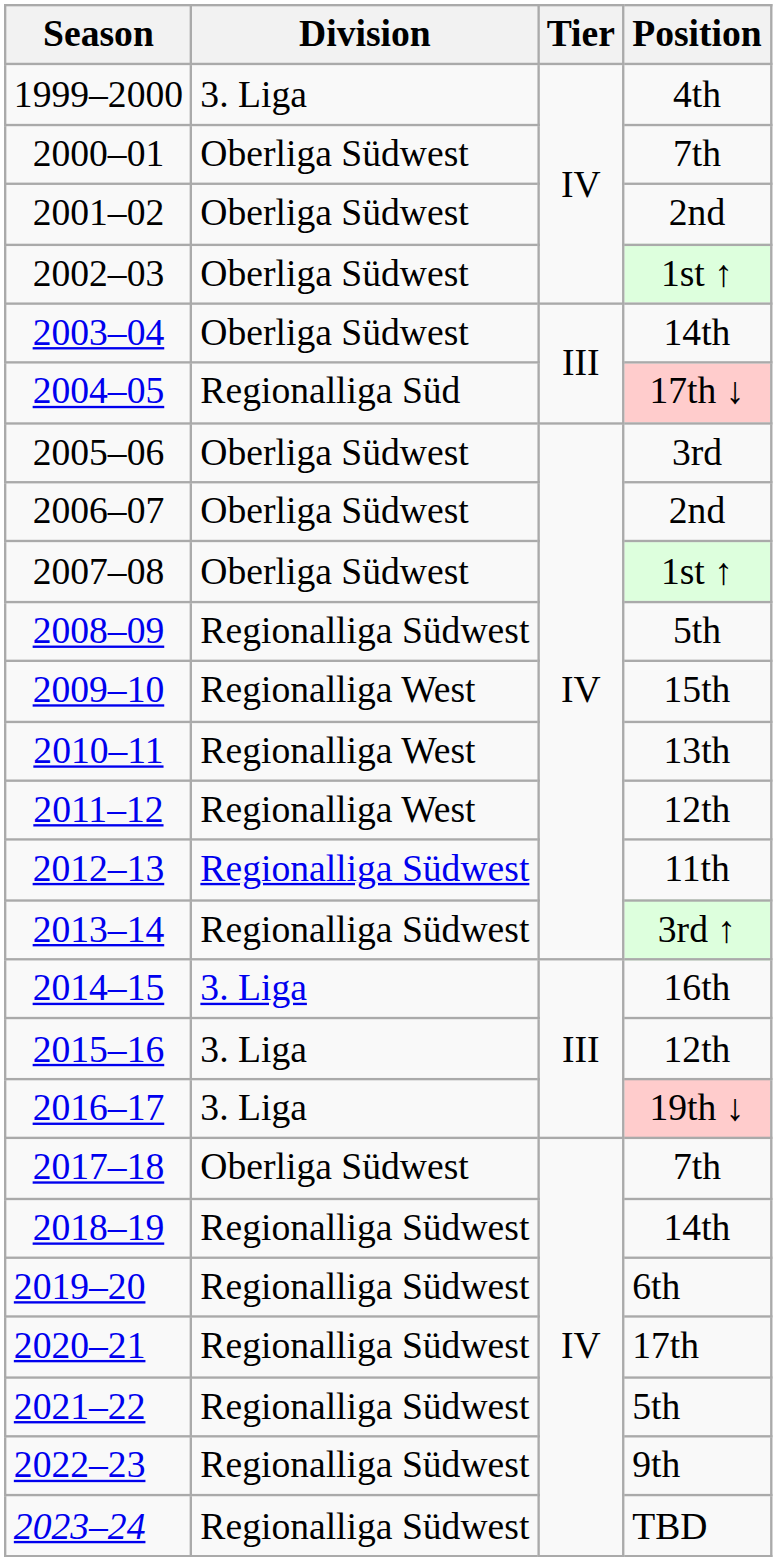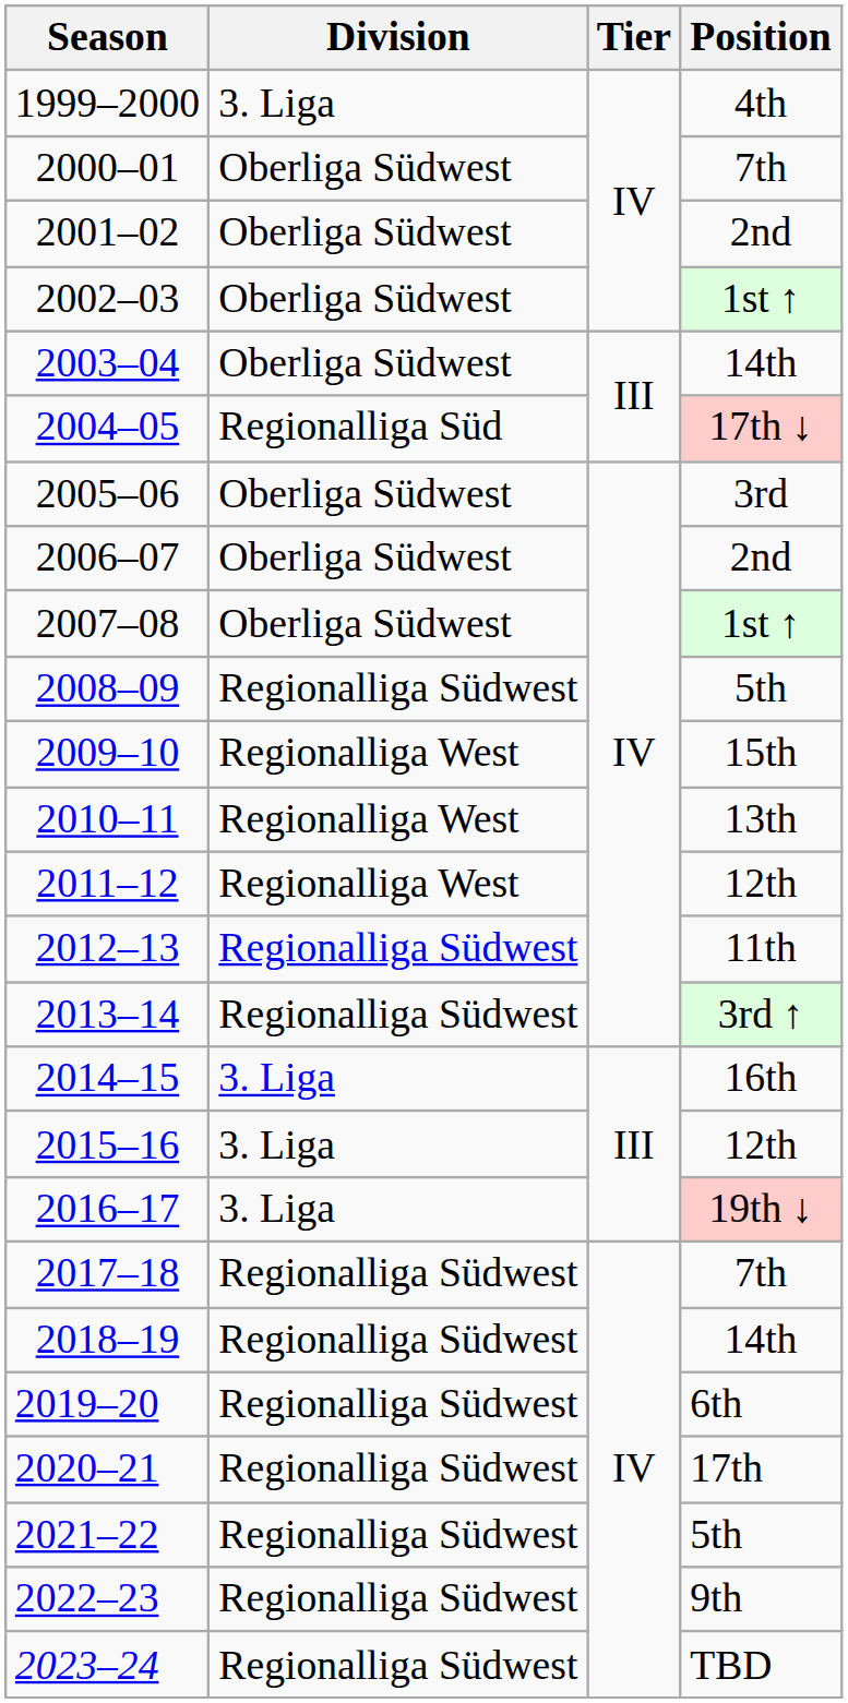 <table class="wikitable">
 <tr>
 <th>Season</th>
 <th>Division</th>
 <th>Tier</th>
 <th>Position</th>
 </tr>
 <tr align="center">
 <td>1999–2000</td>
 <td align="left">3. Liga</td>
 <td rowspan=4>IV</td>
 <td>4th</td>
 </tr>
 <tr align="center">
 <td>2000–01</td>
 <td align="left">Oberliga Südwest</td>
 <td>7th</td>
 </tr>
 <tr align="center">
 <td>2001–02</td>
 <td align="left">Oberliga Südwest</td>
 <td>2nd</td>
 </tr>
 <tr align="center">
 <td>2002–03</td>
 <td align="left">Oberliga Südwest</td>
 <td bgcolor="#ddffdd">1st ↑</td>
 </tr>
 <tr align="center">
 <td><a href='#'>2003–04</a></td>
 <td align="left">Oberliga Südwest</td>
 <td rowspan=2>III</td>
 <td>14th</td>
 </tr>
 <tr align="center">
 <td><a href='#'>2004–05</a></td>
 <td align="left">Regionalliga Süd</td>
 <td bgcolor="#ffcccc">17th ↓</td>
 </tr>
 <tr align="center">
 <td>2005–06</td>
 <td align="left">Oberliga Südwest</td>
 <td rowspan=9>IV</td>
 <td>3rd</td>
 </tr>
 <tr align="center">
 <td>2006–07</td>
 <td align="left">Oberliga Südwest</td>
 <td>2nd</td>
 </tr>
 <tr align="center">
 <td>2007–08</td>
 <td align="left">Oberliga Südwest</td>
 <td bgcolor="#ddffdd">1st ↑</td>
 </tr>
 <tr align="center">
 <td><a href='#'>2008–09</a></td>
 <td>Regionalliga Südwest</td>
 <td>5th</td>
 </tr>
 <tr align="center">
 <td><a href='#'>2009–10</a></td>
 <td align="left">Regionalliga West</td>
 <td>15th</td>
 </tr>
 <tr align="center">
 <td><a href='#'>2010–11</a></td>
 <td align="left">Regionalliga West</td>
 <td>13th</td>
 </tr>
 <tr align="center">
 <td><a href='#'>2011–12</a></td>
 <td align="left">Regionalliga West</td>
 <td>12th</td>
 </tr>
 <tr align="center">
 <td><a href='#'>2012–13</a></td>
 <td align="left"><a href='#'>Regionalliga Südwest</a></td>
 <td>11th</td>
 </tr>
 <tr align="center">
 <td><a href='#'>2013–14</a></td>
 <td align="left">Regionalliga Südwest</td>
 <td bgcolor="#ddffdd">3rd ↑</td>
 </tr>
 <tr align="center">
 <td><a href='#'>2014–15</a></td>
 <td align="left"><a href='#'>3. Liga</a></td>
 <td rowspan=3>III</td>
 <td>16th</td>
 </tr>
 <tr align="center">
 <td><a href='#'>2015–16</a></td>
 <td align="left">3. Liga</td>
 <td>12th</td>
 </tr>
 <tr align="center">
 <td><a href='#'>2016–17</a></td>
 <td align="left">3. Liga</td>
 <td bgcolor="#ffcccc">19th ↓</td>
 </tr>
 <tr align="center">
 <td><a href='#'>2017–18</a></td>
-<td align="left">Oberliga Südwest</td>
+<td align="left">Regionalliga Südwest</td>
 <td rowspan="7">IV</td>
 <td>7th</td>
 </tr>
 <tr align="center">
 <td><a href='#'>2018–19</a></td>
 <td align="left">Regionalliga Südwest</td>
 <td>14th</td>
 </tr>
 <tr>
 <td><a href='#'>2019–20</a></td>
 <td>Regionalliga Südwest</td>
 <td>6th</td>
 </tr>
 <tr>
 <td><a href='#'>2020–21</a></td>
 <td>Regionalliga Südwest</td>
 <td>17th</td>
 </tr>
 <tr>
 <td><a href='#'>2021–22</a></td>
 <td>Regionalliga Südwest</td>
 <td>5th</td>
 </tr>
 <tr>
 <td><a href='#'>2022–23</a></td>
 <td>Regionalliga Südwest</td>
 <td>9th</td>
 </tr>
 <tr>
 <td><em><a href='#'>2023–24</a></em></td>
 <td>Regionalliga Südwest</td>
 <td>TBD</td>
 </tr>
 </table>
